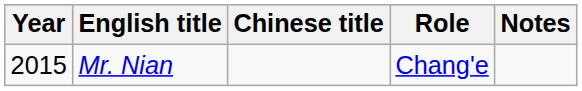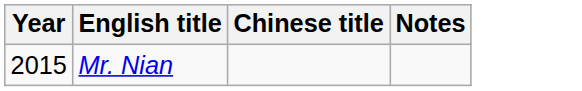 <table class="wikitable">
 <tr>
 <th>Year</th>
 <th>English title</th>
 <th>Chinese title</th>
-<th>Role</th>
 <th>Notes</th>
 </tr>
 <tr>
 <td>2015</td>
 <td><em><a href='#'>Mr. Nian</a></em></td>
 <td></td>
-<td><a href='#'>Chang'e</a></td>
 <td></td>
 </tr>
 </table>
